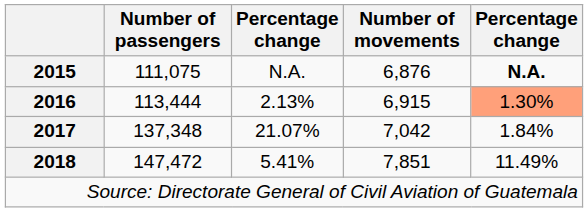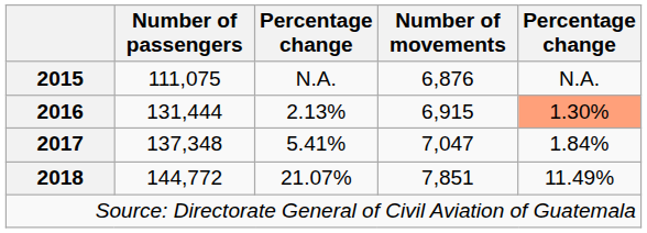 <table class="wikitable" style="text-align:center; margin:auto;">
 <tr>
 <th style="width:75px"></th>
 <th style="width:100px">Number of passengers</th>
 <th style="width:75px">Percentage change</th>
 <th style="width:100px">Number of movements</th>
 <th style="width:75px">Percentage change</th>
 </tr>
 <tr>
 <th>2015</th>
 <td>111,075</td>
 <td>N.A.</td>
 <td>6,876</td>
-<td><strong>N.A.</strong></td>
+<td>N.A.</td>
 </tr>
 <tr>
 <th>2016</th>
-<td>113,444</td>
+<td>131,444</td>
 <td>2.13%</td>
 <td>6,915</td>
 <td style="background: lightsalmon;">1.30%</td>
 </tr>
 <tr>
 <th>2017</th>
 <td>137,348</td>
-<td>21.07%</td>
-<td>7,042</td>
+<td>5.41%</td>
+<td>7,047</td>
 <td>1.84%</td>
 </tr>
 <tr>
 <th>2018</th>
-<td>147,472</td>
-<td>5.41%</td>
+<td>144,772</td>
+<td>21.07%</td>
 <td>7,851</td>
 <td>11.49%</td>
 </tr>
 <tr>
 <td colspan="5" style="text-align:right;"><em>Source: Directorate General of Civil Aviation of Guatemala</em></td>
 </tr>
 </table>
